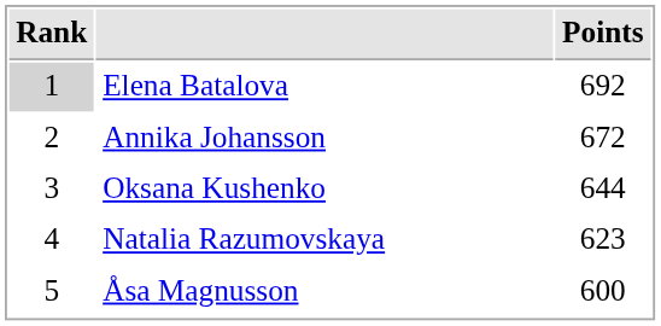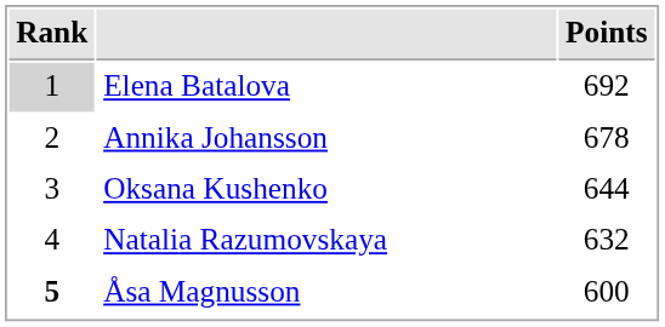 <table cellspacing="1" cellpadding="3" style="border:1px solid #AAAAAA;font-size:86%">
 <tr bgcolor="#E4E4E4">
 <th style="border-bottom:1px solid #AAAAAA" width=10>Rank</th>
 <th style="border-bottom:1px solid #AAAAAA" width=200></th>
 <th style="border-bottom:1px solid #AAAAAA" width=20>Points</th>
 </tr>
 <tr>
 <td align="center" style="background: lightgrey;">1</td>
 <td> <a href='#'>Elena Batalova</a></td>
 <td align=center>692</td>
 </tr>
 <tr>
 <td align="center">2</td>
 <td> <a href='#'>Annika Johansson</a></td>
-<td align=center>672</td>
+<td align=center>678</td>
 </tr>
 <tr>
 <td align="center">3</td>
 <td> <a href='#'>Oksana Kushenko</a></td>
 <td align=center>644</td>
 </tr>
 <tr>
 <td align="center">4</td>
 <td> <a href='#'>Natalia Razumovskaya</a></td>
-<td align=center>623</td>
+<td align=center>632</td>
 </tr>
 <tr>
-<td align="center">5</td>
+<td align="center"><strong>5</strong></td>
 <td> <a href='#'>Åsa Magnusson</a></td>
 <td align=center>600</td>
 </tr>
 </table>
